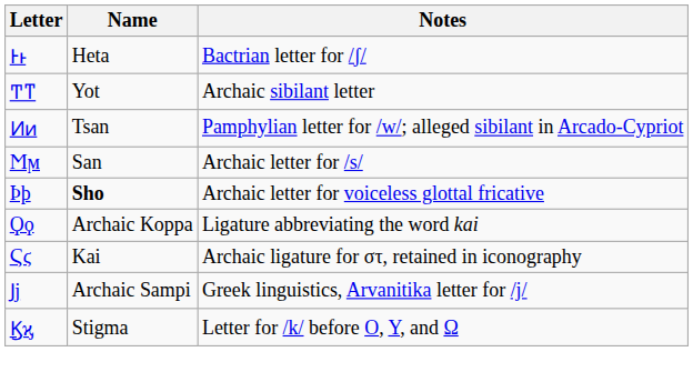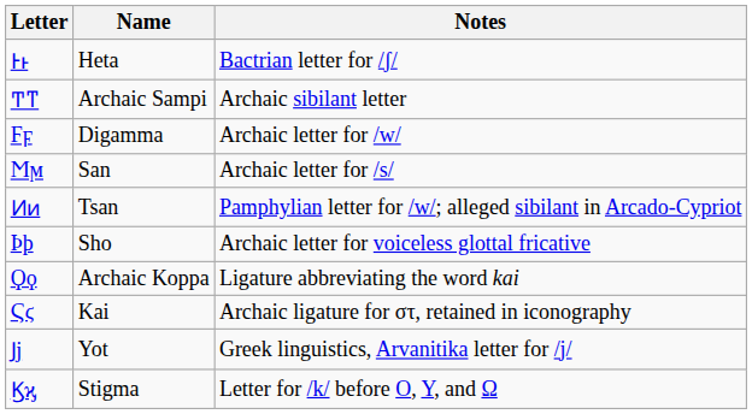 <table class="wikitable sortable">
 <tr>
 <th>Letter</th>
 <th>Name</th>
 <th>Notes</th>
 </tr>
 <tr>
 <td><a href='#'>Ͱͱ</a></td>
 <td>Heta</td>
 <td><a href='#'>Bactrian</a> letter for <a href='#'>/ʃ/</a></td>
 </tr>
 <tr>
 <td><a href='#'>Ͳͳ</a></td>
-<td>Yot</td>
+<td>Archaic Sampi</td>
 <td>Archaic <a href='#'>sibilant</a> letter</td>
+</tr>
+<tr>
+<td><a href='#'>Ϝϝ</a></td>
+<td>Digamma</td>
+<td>Archaic letter for <a href='#'>/w/</a></td>
+</tr>
+<tr>
+<td><a href='#'>Ϻϻ</a></td>
+<td>San</td>
+<td>Archaic letter for <a href='#'>/s/</a></td>
 </tr>
 <tr>
 <td><a href='#'>Ͷͷ</a></td>
 <td>Tsan</td>
 <td><a href='#'>Pamphylian</a> letter for <a href='#'>/w/</a>; alleged <a href='#'>sibilant</a> in <a href='#'>Arcado-Cypriot</a></td>
 </tr>
 <tr>
-<td><a href='#'>Ϻϻ</a></td>
-<td>San</td>
-<td>Archaic letter for <a href='#'>/s/</a></td>
-</tr>
-<tr>
 <td><a href='#'>Ϸϸ</a></td>
-<td><strong>Sho</strong></td>
+<td>Sho</td>
 <td>Archaic letter for <a href='#'>voiceless glottal fricative</a></td>
 </tr>
 <tr>
 <td><a href='#'>Ϙϙ</a></td>
 <td>Archaic Koppa</td>
 <td>Ligature abbreviating the word <em>kai</em></td>
 </tr>
 <tr>
 <td><a href='#'>Ϛϛ</a></td>
 <td>Kai</td>
 <td>Archaic ligature for στ, retained in iconography</td>
 </tr>
 <tr>
 <td><a href='#'>Ϳϳ</a></td>
-<td>Archaic Sampi</td>
+<td>Yot</td>
 <td>Greek linguistics, <a href='#'>Arvanitika</a> letter for <a href='#'>/j/</a></td>
 </tr>
 <tr>
 <td><a href='#'>Ϗϗ</a></td>
 <td>Stigma</td>
 <td>Letter for <a href='#'>/k/</a> before <a href='#'>Ο</a>, <a href='#'>Υ</a>, and <a href='#'>Ω</a></td>
 </tr>
 </table>
